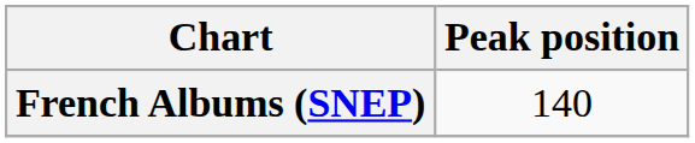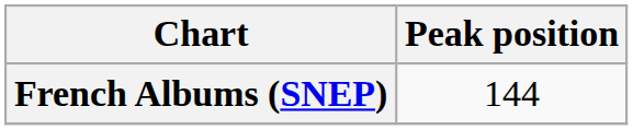 <table class="wikitable sortable plainrowheaders" style="text-align:center">
 <tr>
 <th scope="col">Chart</th>
 <th scope="col">Peak position</th>
 </tr>
 <tr>
 <th scope="row">French Albums (<a href='#'>SNEP</a>)</th>
-<td>140</td>
+<td>144</td>
 </tr>
 <tr>
 </tr>
 </table>
